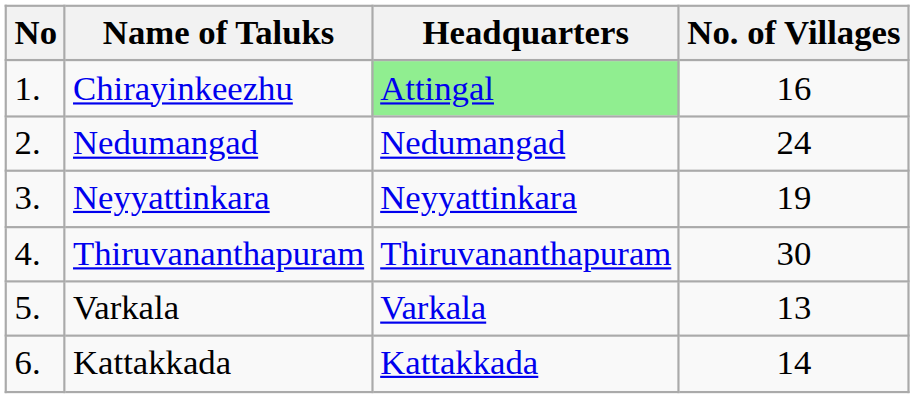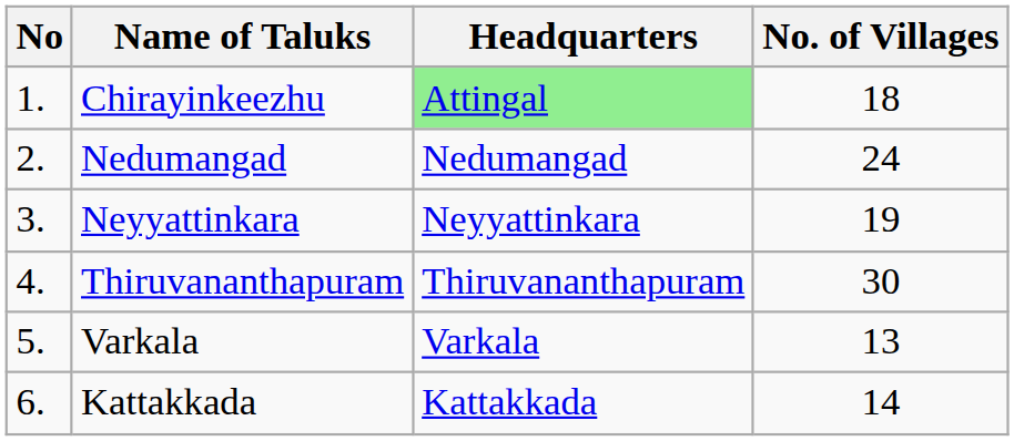 <table class="wikitable" style="float:right;margin-left:1em;">
 <tr>
 <th>No</th>
 <th>Name of Taluks</th>
 <th>Headquarters</th>
 <th>No. of Villages</th>
 </tr>
 <tr>
 <td>1.</td>
 <td><a href='#'>Chirayinkeezhu</a></td>
 <td style="background: lightgreen;"><a href='#'>Attingal</a></td>
-<td align=center>16</td>
+<td align=center>18</td>
 </tr>
 <tr>
 <td>2.</td>
 <td><a href='#'>Nedumangad</a></td>
 <td><a href='#'>Nedumangad</a></td>
 <td align=center>24</td>
 </tr>
 <tr>
 <td>3.</td>
 <td><a href='#'>Neyyattinkara</a></td>
 <td><a href='#'>Neyyattinkara</a></td>
 <td align=center>19</td>
 </tr>
 <tr>
 <td>4.</td>
 <td><a href='#'>Thiruvananthapuram</a></td>
 <td><a href='#'>Thiruvananthapuram</a></td>
 <td align=center>30</td>
 </tr>
 <tr>
 <td>5.</td>
 <td>Varkala</td>
 <td><a href='#'>Varkala</a></td>
 <td align=center>13</td>
 </tr>
 <tr>
 <td>6.</td>
 <td>Kattakkada</td>
 <td><a href='#'>Kattakkada</a></td>
 <td align=center>14</td>
 </tr>
 </table>
